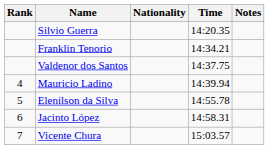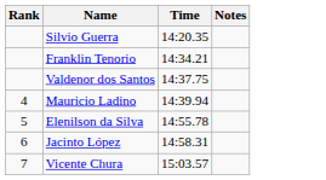 <table class="wikitable sortable" style="text-align:center">
 <tr>
 <th>Rank</th>
 <th>Name</th>
-<th>Nationality</th>
 <th>Time</th>
 <th>Notes</th>
 </tr>
 <tr>
 <td></td>
 <td align=left><a href='#'>Silvio Guerra</a></td>
-<td align=left></td>
 <td>14:20.35</td>
 <td></td>
 </tr>
 <tr>
 <td></td>
 <td align=left><a href='#'>Franklin Tenorio</a></td>
-<td align=left></td>
 <td>14:34.21</td>
 <td></td>
 </tr>
 <tr>
 <td></td>
 <td align=left><a href='#'>Valdenor dos Santos</a></td>
-<td align=left></td>
 <td>14:37.75</td>
 <td></td>
 </tr>
 <tr>
 <td>4</td>
 <td align=left><a href='#'>Mauricio Ladino</a></td>
-<td align=left></td>
 <td>14:39.94</td>
 <td></td>
 </tr>
 <tr>
 <td>5</td>
 <td align=left><a href='#'>Elenilson da Silva</a></td>
-<td align=left></td>
 <td>14:55.78</td>
 <td></td>
 </tr>
 <tr>
 <td>6</td>
 <td align=left><a href='#'>Jacinto López</a></td>
-<td align=left></td>
 <td>14:58.31</td>
 <td></td>
 </tr>
 <tr>
 <td>7</td>
 <td align=left><a href='#'>Vicente Chura</a></td>
-<td align=left></td>
 <td>15:03.57</td>
 <td></td>
 </tr>
 </table>
